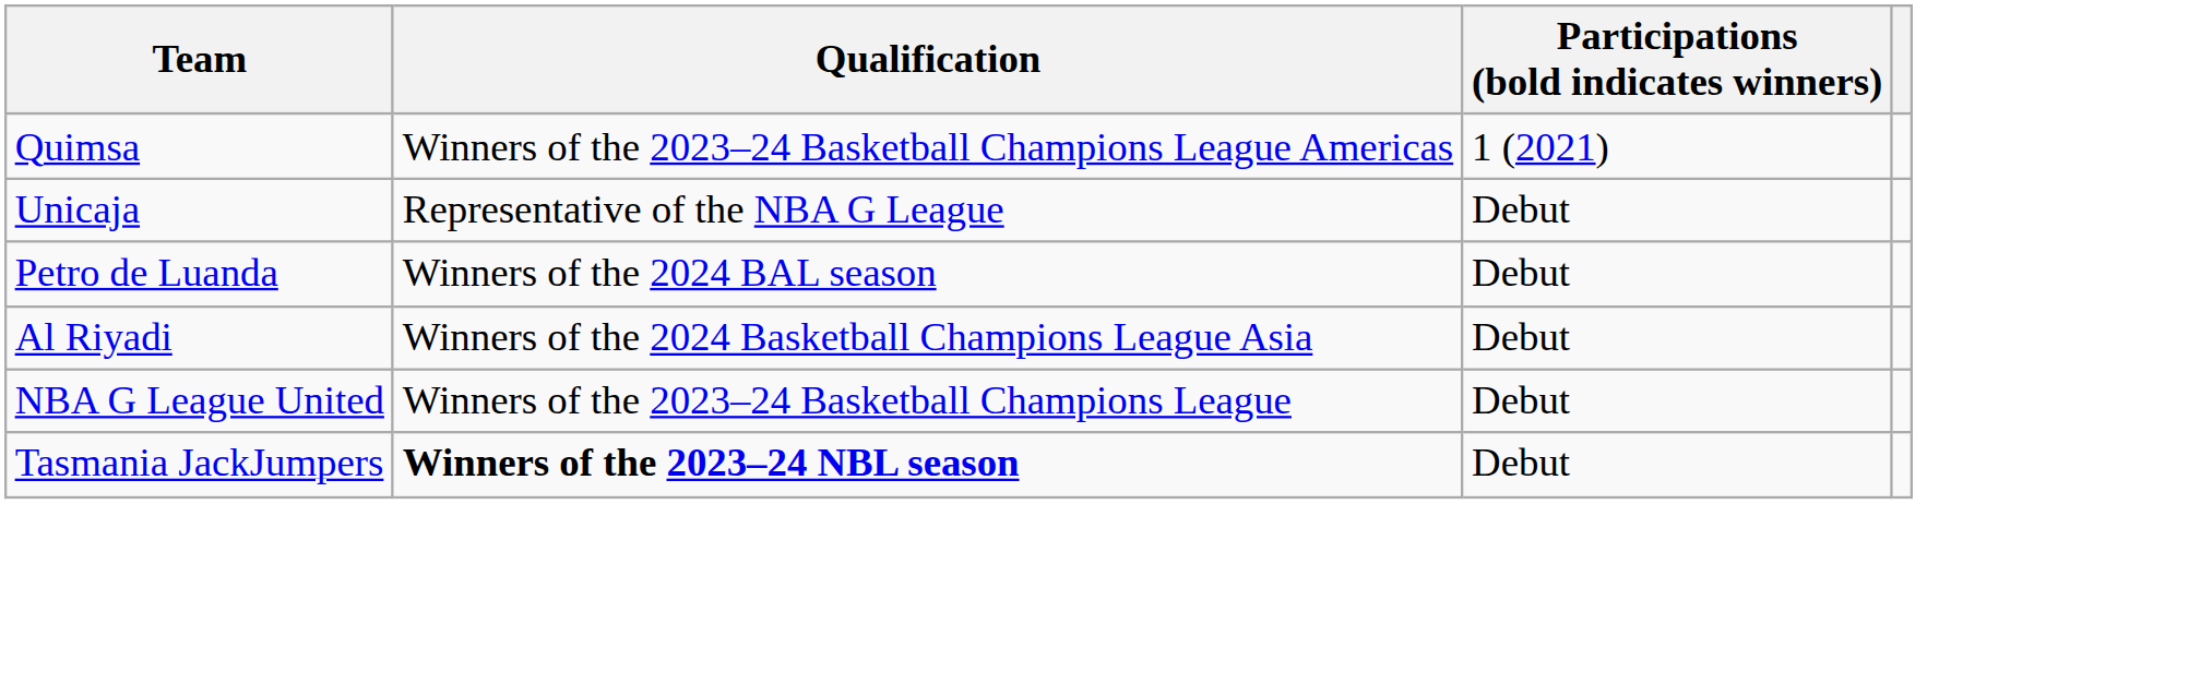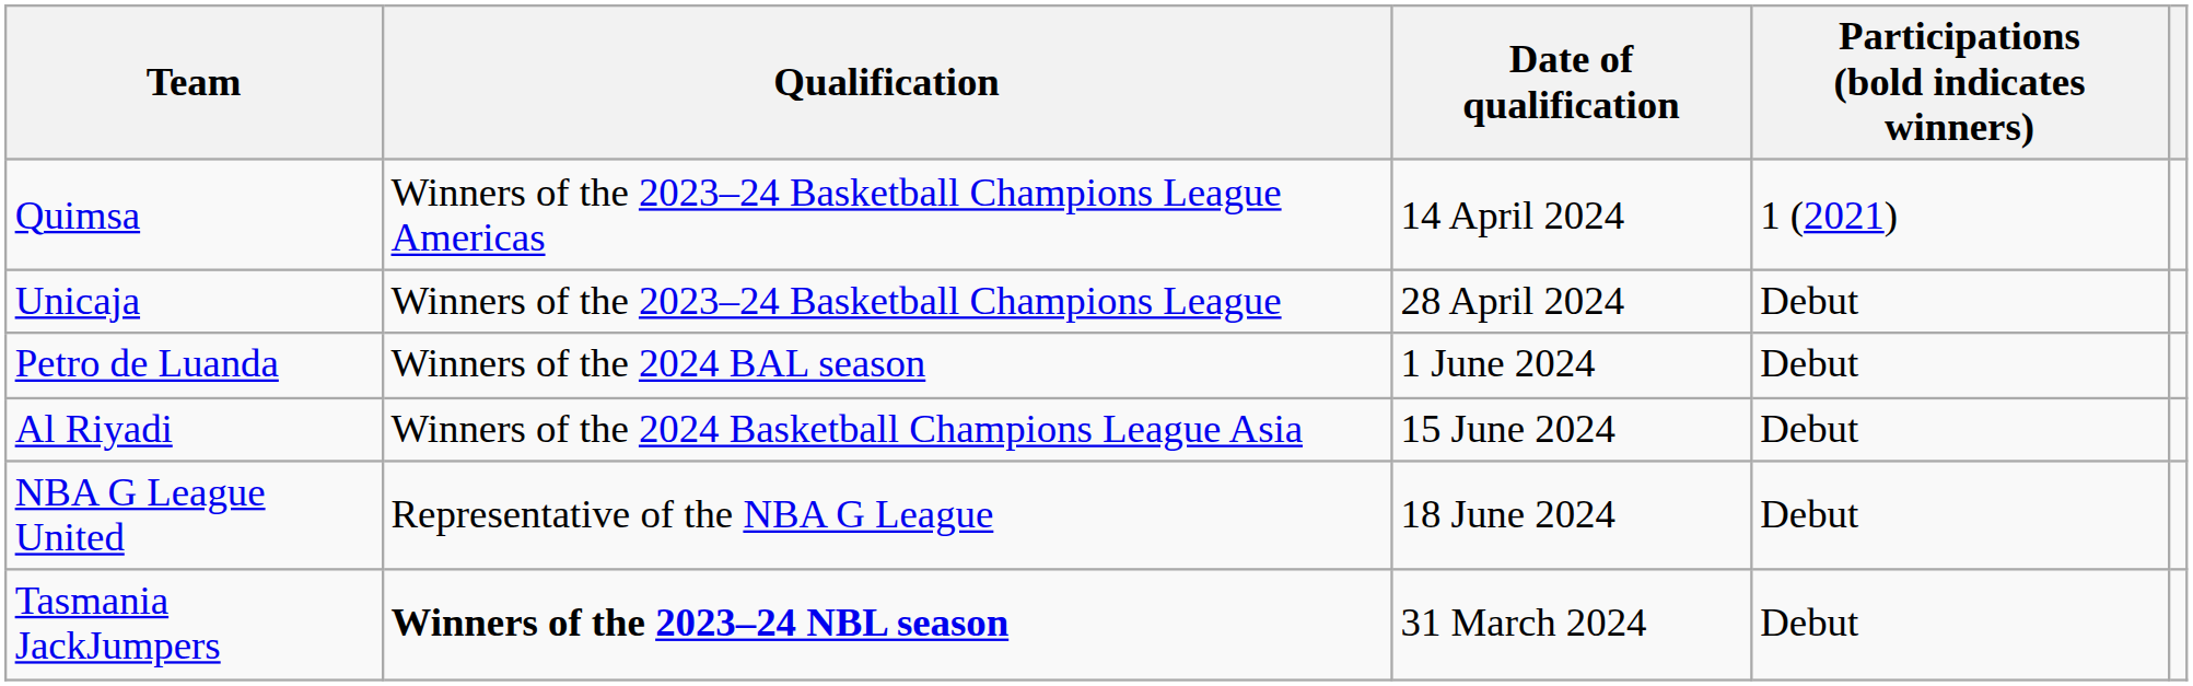 <table class="wikitable">
 <tr>
 <th>Team</th>
 <th>Qualification</th>
+<th>Date of qualification</th>
 <th>Participations <br>(bold indicates winners)</th>
 <th></th>
 </tr>
 <tr>
 <td> <a href='#'>Quimsa</a></td>
 <td>Winners of the <a href='#'>2023–24 Basketball Champions League Americas</a></td>
+<td>14 April 2024</td>
 <td>1 (<a href='#'>2021</a>)</td>
 <td align="center"></td>
 </tr>
 <tr>
 <td> <a href='#'>Unicaja</a></td>
-<td>Representative of the <a href='#'>NBA G League</a></td>
+<td>Winners of the <a href='#'>2023–24 Basketball Champions League</a></td>
+<td>28 April 2024</td>
 <td>Debut</td>
 <td align="center"></td>
 </tr>
 <tr>
 <td> <a href='#'>Petro de Luanda</a></td>
 <td>Winners of the <a href='#'>2024 BAL season</a></td>
+<td>1 June 2024</td>
 <td>Debut</td>
 <td align="center"></td>
 </tr>
 <tr>
 <td> <a href='#'>Al Riyadi</a></td>
 <td>Winners of the <a href='#'>2024 Basketball Champions League Asia</a></td>
+<td>15 June 2024</td>
 <td>Debut</td>
 <td align="center"></td>
 </tr>
 <tr>
 <td>  <a href='#'>NBA G League United</a></td>
-<td>Winners of the <a href='#'>2023–24 Basketball Champions League</a></td>
+<td>Representative of the <a href='#'>NBA G League</a></td>
+<td>18 June 2024</td>
 <td>Debut</td>
 <td align="center"></td>
 </tr>
 <tr>
 <td> <a href='#'>Tasmania JackJumpers</a></td>
 <td><strong>Winners of the <a href='#'>2023–24 NBL season</a></strong></td>
+<td>31 March 2024</td>
 <td>Debut</td>
 <td align="center"></td>
 </tr>
 </table>
